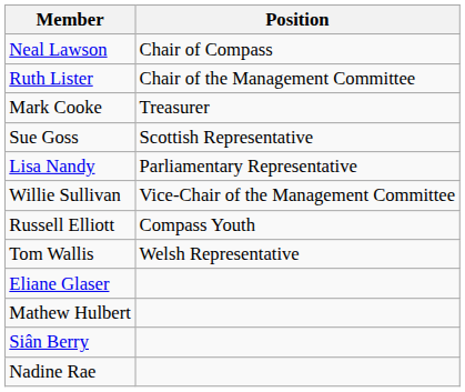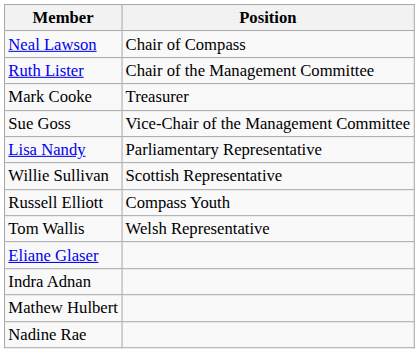 <table class="wikitable sortable">
 <tr>
 <th>Member</th>
 <th>Position</th>
 </tr>
 <tr>
 <td><a href='#'>Neal Lawson</a></td>
 <td>Chair of Compass</td>
 </tr>
 <tr>
 <td><a href='#'>Ruth Lister</a></td>
 <td>Chair of the Management Committee</td>
 </tr>
 <tr>
 <td>Mark Cooke</td>
 <td>Treasurer</td>
 </tr>
 <tr>
 <td>Sue Goss</td>
-<td>Scottish Representative</td>
+<td>Vice-Chair of the Management Committee</td>
 </tr>
 <tr>
 <td><a href='#'>Lisa Nandy</a></td>
 <td>Parliamentary Representative</td>
 </tr>
 <tr>
 <td>Willie Sullivan</td>
-<td>Vice-Chair of the Management Committee</td>
+<td>Scottish Representative</td>
 </tr>
 <tr>
 <td>Russell Elliott</td>
 <td>Compass Youth</td>
 </tr>
 <tr>
 <td>Tom Wallis</td>
 <td>Welsh Representative</td>
 </tr>
 <tr>
 <td><a href='#'>Eliane Glaser</a></td>
 <td></td>
 </tr>
 <tr>
-<td>Mathew Hulbert</td>
+<td>Indra Adnan</td>
 <td></td>
 </tr>
 <tr>
-<td><a href='#'>Siân Berry</a></td>
+<td>Mathew Hulbert</td>
 <td></td>
 </tr>
 <tr>
 <td>Nadine Rae</td>
 <td></td>
 </tr>
 </table>
